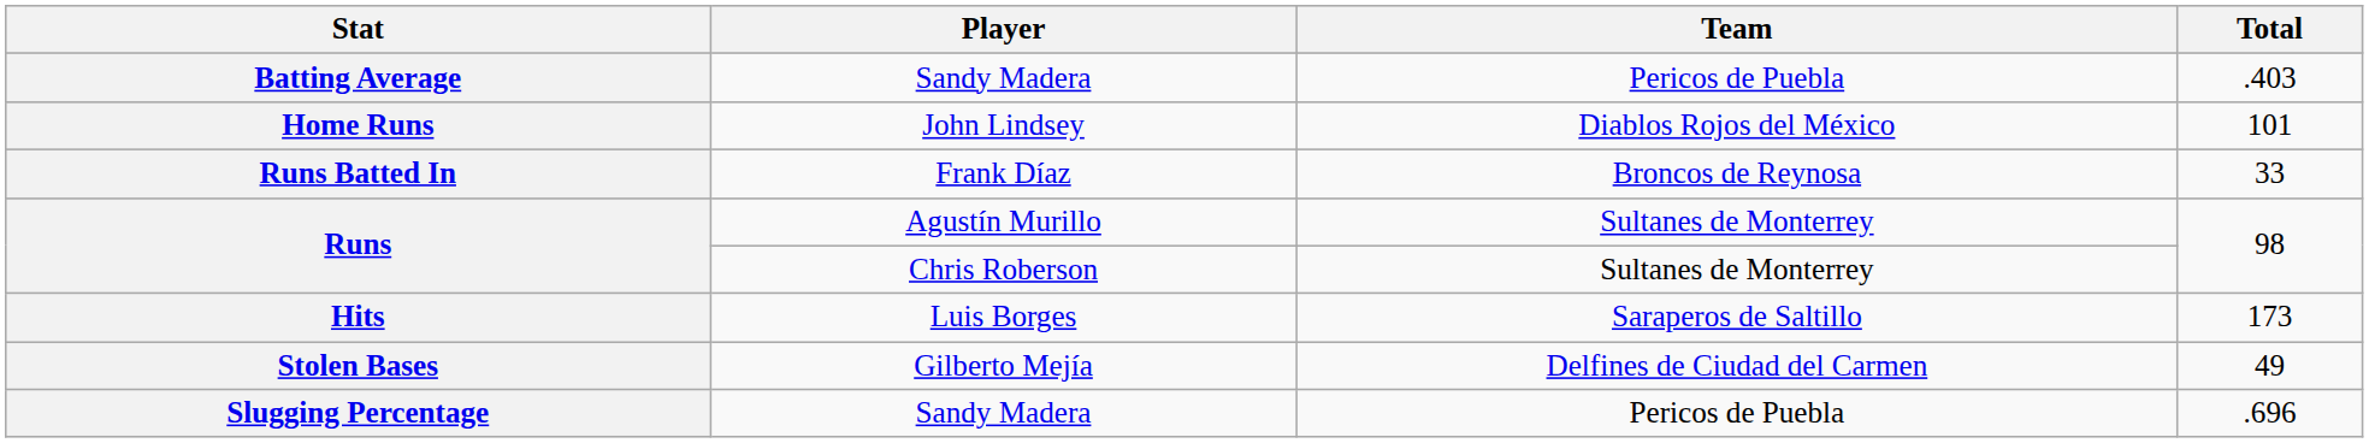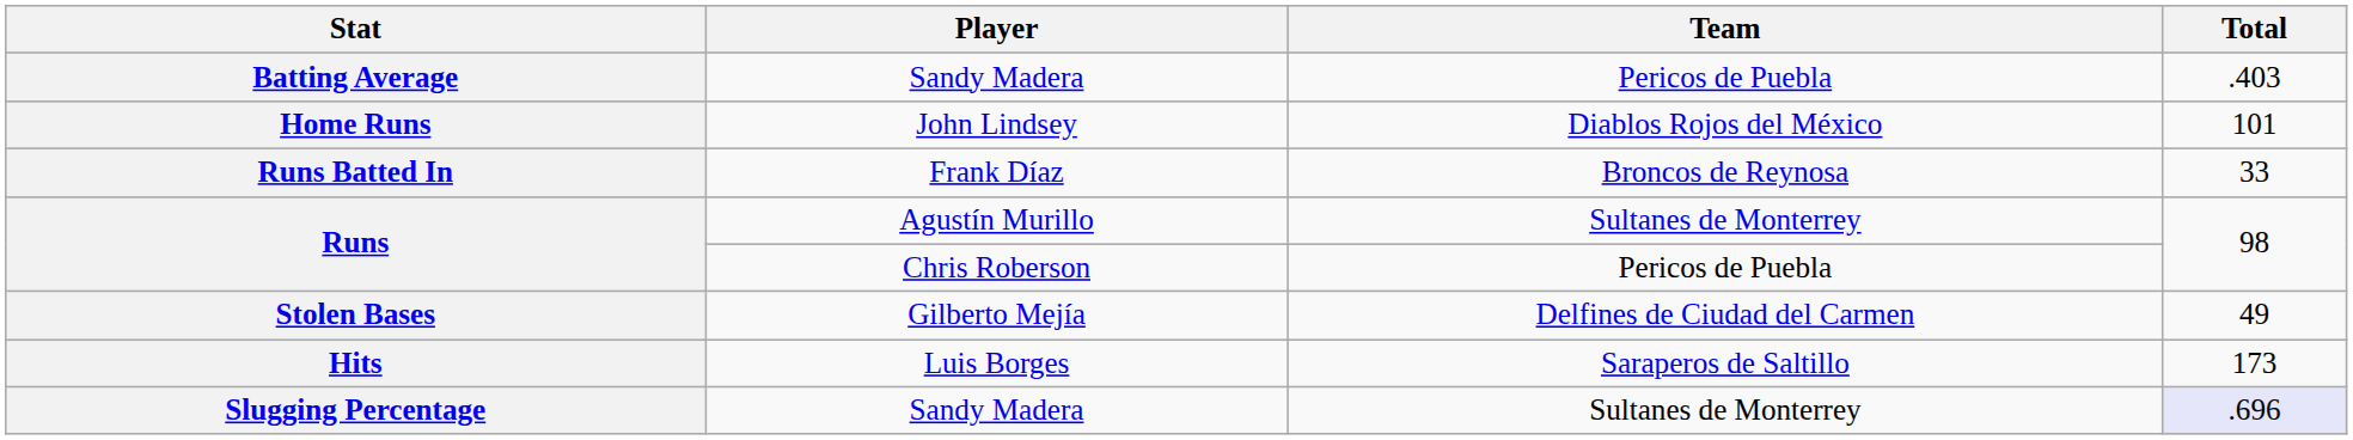 <table class="wikitable" style="text-align:center;">
 <tr>
 <th scope="col" width="12%">Stat</th>
 <th scope="col" width="10%">Player</th>
 <th scope="col" width="15%">Team</th>
 <th scope="col" width="3%">Total</th>
 </tr>
 <tr>
 <th scope="row" style="text-align:center;"><a href='#'>Batting Average</a></th>
 <td> <a href='#'>Sandy Madera</a></td>
 <td><a href='#'>Pericos de Puebla</a></td>
 <td>.403</td>
 </tr>
 <tr>
 <th scope="row" style="text-align:center;"><a href='#'>Home Runs</a></th>
 <td> <a href='#'>John Lindsey</a></td>
 <td><a href='#'>Diablos Rojos del México</a></td>
 <td>101</td>
 </tr>
 <tr>
 <th scope="row" style="text-align:center;"><a href='#'>Runs Batted In</a></th>
 <td> <a href='#'>Frank Díaz</a></td>
 <td><a href='#'>Broncos de Reynosa</a></td>
 <td>33</td>
 </tr>
 <tr>
 <th scope="row" style="text-align:center;" rowspan=2><a href='#'>Runs</a></th>
 <td> <a href='#'>Agustín Murillo</a></td>
 <td><a href='#'>Sultanes de Monterrey</a></td>
 <td rowspan=2>98</td>
 </tr>
 <tr>
 <td> <a href='#'>Chris Roberson</a></td>
-<td>Sultanes de Monterrey</td>
+<td>Pericos de Puebla</td>
+</tr>
+<tr>
+<th scope="row" style="text-align:center;"><a href='#'>Stolen Bases</a></th>
+<td> <a href='#'>Gilberto Mejía</a></td>
+<td><a href='#'>Delfines de Ciudad del Carmen</a></td>
+<td>49</td>
 </tr>
 <tr>
 <th scope="row" style="text-align:center;"><a href='#'>Hits</a></th>
 <td> <a href='#'>Luis Borges</a></td>
 <td><a href='#'>Saraperos de Saltillo</a></td>
 <td>173</td>
 </tr>
 <tr>
-<th scope="row" style="text-align:center;"><a href='#'>Stolen Bases</a></th>
-<td> <a href='#'>Gilberto Mejía</a></td>
-<td><a href='#'>Delfines de Ciudad del Carmen</a></td>
-<td>49</td>
-</tr>
-<tr>
 <th scope="row" style="text-align:center;"><a href='#'>Slugging Percentage</a></th>
 <td> <a href='#'>Sandy Madera</a></td>
-<td>Pericos de Puebla</td>
-<td>.696</td>
+<td>Sultanes de Monterrey</td>
+<td style="background: lavender;">.696</td>
 </tr>
 </table>
